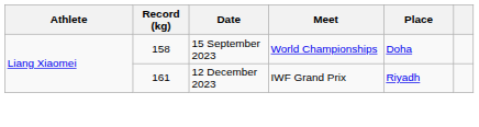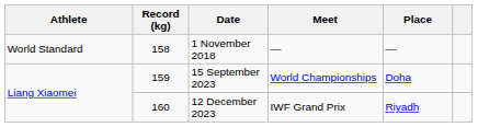 <table class="wikitable" style="font-size:90%; width: 70%;">
 <tr>
 <th width=20%>Athlete</th>
 <th width=8%>Record (kg)</th>
 <th width=12%>Date</th>
 <th width=18%>Meet</th>
 <th width=11%>Place</th>
 <th width=3%></th>
 </tr>
 <tr>
+<td>World Standard</td>
+<td align=center>158</td>
+<td>1 November 2018</td>
+<td>—</td>
+<td>—</td>
+<td></td>
+</tr>
+<tr>
 <td rowspan=2> <a href='#'>Liang Xiaomei</a></td>
-<td align="center">158</td>
+<td align="center">159</td>
 <td>15 September 2023</td>
 <td><a href='#'>World Championships</a></td>
 <td><a href='#'>Doha</a></td>
 <td></td>
 </tr>
 <tr>
-<td align="center">161</td>
+<td align="center">160</td>
 <td>12 December 2023</td>
 <td>IWF Grand Prix</td>
 <td><a href='#'>Riyadh</a></td>
 <td></td>
 </tr>
 </table>
